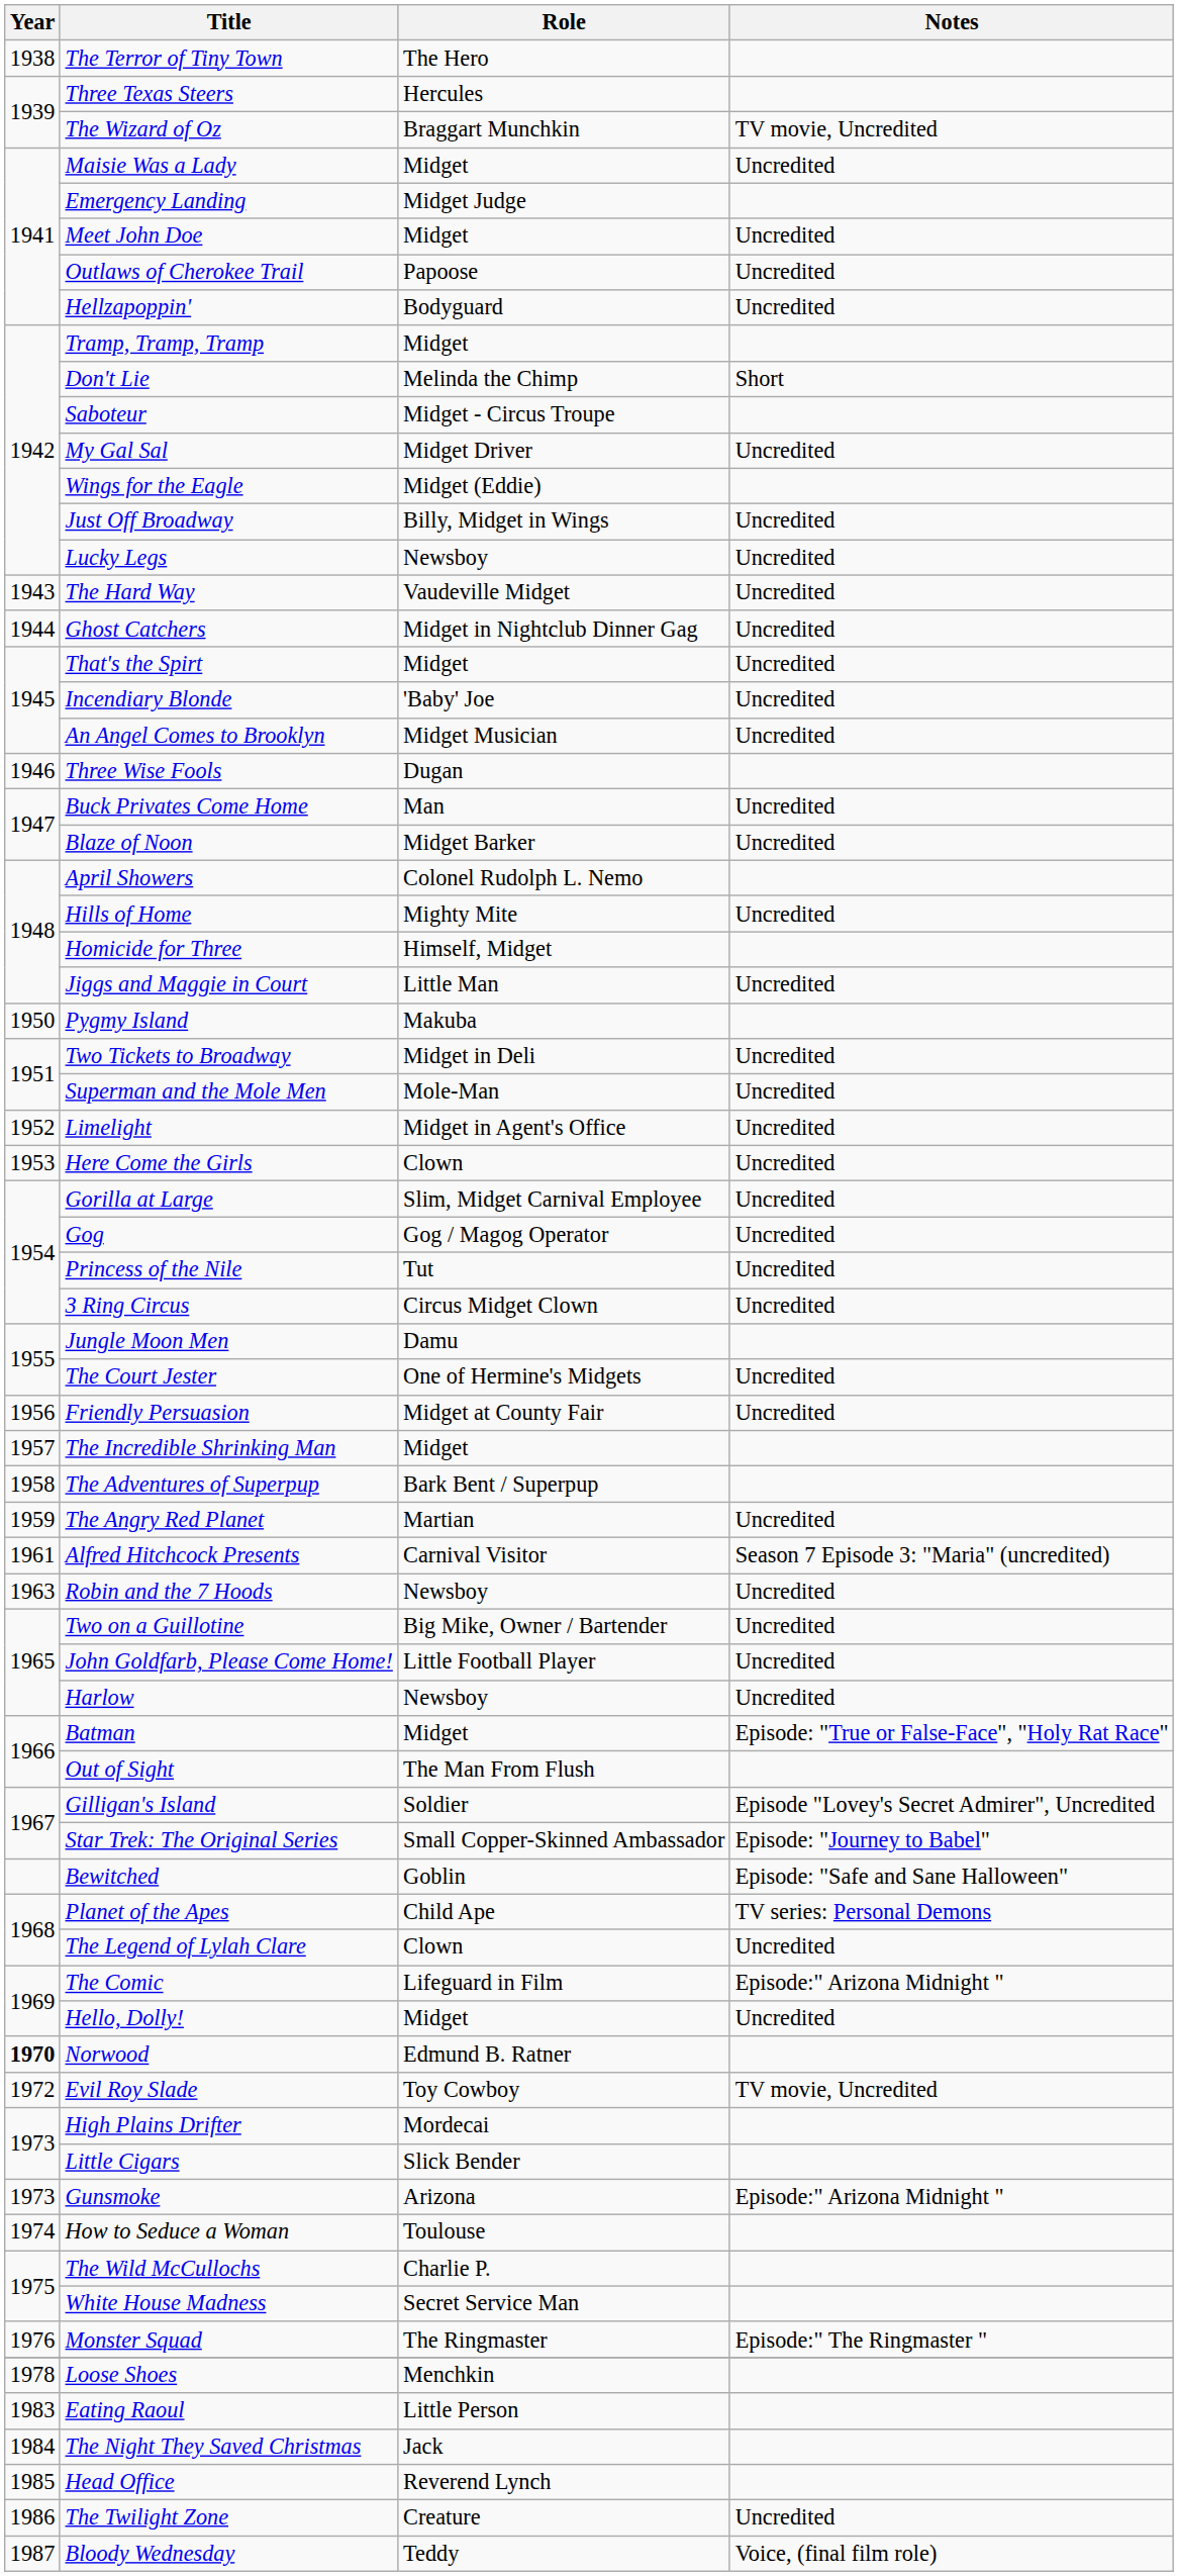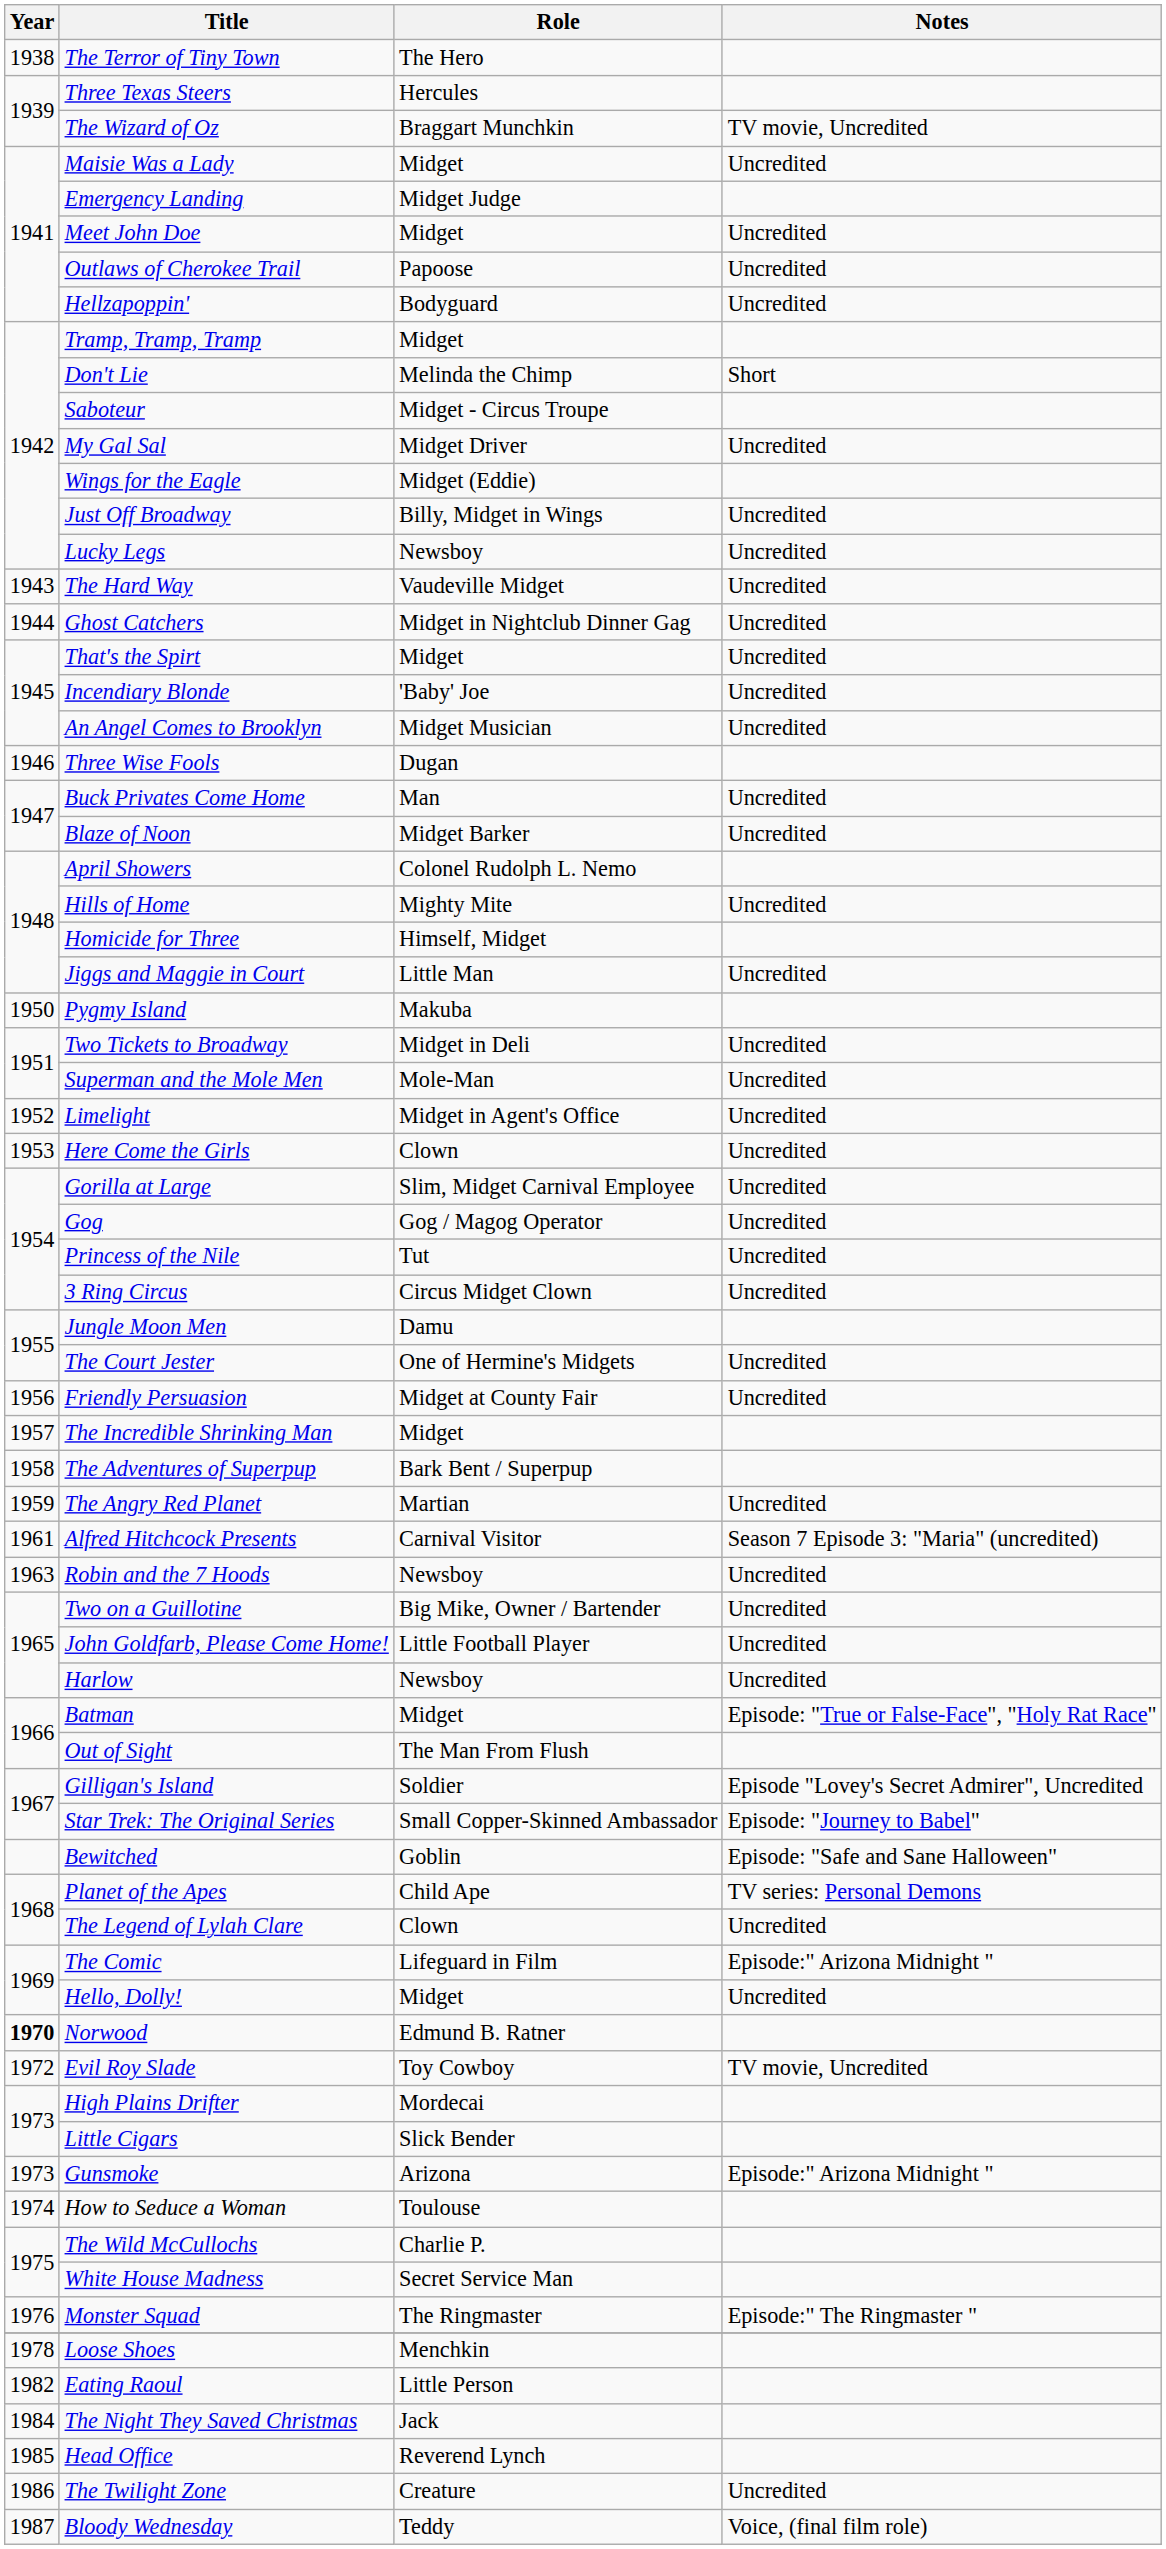 <table class="wikitable sortable plainrowheaders">
 <tr>
 <th scope="col">Year</th>
 <th scope="col">Title</th>
 <th scope="col">Role</th>
 <th scope="col">Notes</th>
 </tr>
 <tr>
 <td>1938</td>
 <td><em><a href='#'>The Terror of Tiny Town</a></em></td>
 <td>The Hero</td>
 <td></td>
 </tr>
 <tr>
 <td rowspan=2>1939</td>
 <td><em><a href='#'>Three Texas Steers</a></em></td>
 <td>Hercules</td>
 <td></td>
 </tr>
 <tr>
 <td><em><a href='#'>The Wizard of Oz</a></em></td>
 <td>Braggart Munchkin</td>
 <td>TV movie, Uncredited</td>
 </tr>
 <tr>
 <td rowspan=5>1941</td>
 <td><em><a href='#'>Maisie Was a Lady</a></em></td>
 <td>Midget</td>
 <td>Uncredited</td>
 </tr>
 <tr>
 <td><em><a href='#'>Emergency Landing</a></em></td>
 <td>Midget Judge</td>
 <td></td>
 </tr>
 <tr>
 <td><em><a href='#'>Meet John Doe</a></em></td>
 <td>Midget</td>
 <td>Uncredited</td>
 </tr>
 <tr>
 <td><em><a href='#'>Outlaws of Cherokee Trail</a></em></td>
 <td>Papoose</td>
 <td>Uncredited</td>
 </tr>
 <tr>
 <td><em><a href='#'>Hellzapoppin'</a></em></td>
 <td>Bodyguard</td>
 <td>Uncredited</td>
 </tr>
 <tr>
 <td rowspan=7>1942</td>
 <td><em><a href='#'>Tramp, Tramp, Tramp</a></em></td>
 <td>Midget</td>
 <td></td>
 </tr>
 <tr>
 <td><em><a href='#'>Don't Lie</a></em></td>
 <td>Melinda the Chimp</td>
 <td>Short</td>
 </tr>
 <tr>
 <td><em><a href='#'>Saboteur</a></em></td>
 <td>Midget - Circus Troupe</td>
 <td></td>
 </tr>
 <tr>
 <td><em><a href='#'>My Gal Sal</a></em></td>
 <td>Midget Driver</td>
 <td>Uncredited</td>
 </tr>
 <tr>
 <td><em><a href='#'>Wings for the Eagle</a></em></td>
 <td>Midget (Eddie)</td>
 <td></td>
 </tr>
 <tr>
 <td><em><a href='#'>Just Off Broadway</a></em></td>
 <td>Billy, Midget in Wings</td>
 <td>Uncredited</td>
 </tr>
 <tr>
 <td><em><a href='#'>Lucky Legs</a></em></td>
 <td>Newsboy</td>
 <td>Uncredited</td>
 </tr>
 <tr>
 <td>1943</td>
 <td><em><a href='#'>The Hard Way</a></em></td>
 <td>Vaudeville Midget</td>
 <td>Uncredited</td>
 </tr>
 <tr>
 <td>1944</td>
 <td><em><a href='#'>Ghost Catchers</a></em></td>
 <td>Midget in Nightclub Dinner Gag</td>
 <td>Uncredited</td>
 </tr>
 <tr>
 <td rowspan=3>1945</td>
 <td><em><a href='#'>That's the Spirt</a></em></td>
 <td>Midget</td>
 <td>Uncredited</td>
 </tr>
 <tr>
 <td><em><a href='#'>Incendiary Blonde</a></em></td>
 <td>'Baby' Joe</td>
 <td>Uncredited</td>
 </tr>
 <tr>
 <td><em><a href='#'>An Angel Comes to Brooklyn</a></em></td>
 <td>Midget Musician</td>
 <td>Uncredited</td>
 </tr>
 <tr>
 <td>1946</td>
 <td><em><a href='#'>Three Wise Fools</a></em></td>
 <td>Dugan</td>
 <td></td>
 </tr>
 <tr>
 <td rowspan=2>1947</td>
 <td><em><a href='#'>Buck Privates Come Home</a></em></td>
 <td>Man</td>
 <td>Uncredited</td>
 </tr>
 <tr>
 <td><em><a href='#'>Blaze of Noon</a></em></td>
 <td>Midget Barker</td>
 <td>Uncredited</td>
 </tr>
 <tr>
 <td rowspan=4>1948</td>
 <td><em><a href='#'>April Showers</a></em></td>
 <td>Colonel Rudolph L. Nemo</td>
 <td></td>
 </tr>
 <tr>
 <td><em><a href='#'>Hills of Home</a></em></td>
 <td>Mighty Mite</td>
 <td>Uncredited</td>
 </tr>
 <tr>
 <td><em><a href='#'>Homicide for Three</a></em></td>
 <td>Himself, Midget</td>
 <td></td>
 </tr>
 <tr>
 <td><em><a href='#'>Jiggs and Maggie in Court</a></em></td>
 <td>Little Man</td>
 <td>Uncredited</td>
 </tr>
 <tr>
 <td>1950</td>
 <td><em><a href='#'>Pygmy Island</a></em></td>
 <td>Makuba</td>
 <td></td>
 </tr>
 <tr>
 <td rowspan=2>1951</td>
 <td><em><a href='#'>Two Tickets to Broadway</a></em></td>
 <td>Midget in Deli</td>
 <td>Uncredited</td>
 </tr>
 <tr>
 <td><em><a href='#'>Superman and the Mole Men</a></em></td>
 <td>Mole-Man</td>
 <td>Uncredited</td>
 </tr>
 <tr>
 <td>1952</td>
 <td><em><a href='#'>Limelight</a></em></td>
 <td>Midget in Agent's Office</td>
 <td>Uncredited</td>
 </tr>
 <tr>
 <td>1953</td>
 <td><em><a href='#'>Here Come the Girls</a></em></td>
 <td>Clown</td>
 <td>Uncredited</td>
 </tr>
 <tr>
 <td rowspan=4>1954</td>
 <td><em><a href='#'>Gorilla at Large</a></em></td>
 <td>Slim, Midget Carnival Employee</td>
 <td>Uncredited</td>
 </tr>
 <tr>
 <td><em><a href='#'>Gog</a></em></td>
 <td>Gog / Magog Operator</td>
 <td>Uncredited</td>
 </tr>
 <tr>
 <td><em><a href='#'>Princess of the Nile</a></em></td>
 <td>Tut</td>
 <td>Uncredited</td>
 </tr>
 <tr>
 <td><em><a href='#'>3 Ring Circus</a></em></td>
 <td>Circus Midget Clown</td>
 <td>Uncredited</td>
 </tr>
 <tr>
 <td rowspan=2>1955</td>
 <td><em><a href='#'>Jungle Moon Men</a></em></td>
 <td>Damu</td>
 <td></td>
 </tr>
 <tr>
 <td><em><a href='#'>The Court Jester</a></em></td>
 <td>One of Hermine's Midgets</td>
 <td>Uncredited</td>
 </tr>
 <tr>
 <td>1956</td>
 <td><em><a href='#'>Friendly Persuasion</a></em></td>
 <td>Midget at County Fair</td>
 <td>Uncredited</td>
 </tr>
 <tr>
 <td>1957</td>
 <td><em><a href='#'>The Incredible Shrinking Man</a></em></td>
 <td>Midget</td>
 </tr>
 <tr>
 <td>1958</td>
 <td><em><a href='#'>The Adventures of Superpup</a></em></td>
 <td>Bark Bent / Superpup</td>
 <td></td>
 </tr>
 <tr>
 <td>1959</td>
 <td><em><a href='#'>The Angry Red Planet</a></em></td>
 <td>Martian</td>
 <td>Uncredited</td>
 </tr>
 <tr>
 <td>1961</td>
 <td><em><a href='#'>Alfred Hitchcock Presents</a></em></td>
 <td>Carnival Visitor</td>
 <td>Season 7 Episode 3: "Maria" (uncredited)</td>
 </tr>
 <tr>
 <td>1963</td>
 <td><em><a href='#'>Robin and the 7 Hoods</a></em></td>
 <td>Newsboy</td>
 <td>Uncredited</td>
 </tr>
 <tr>
 <td rowspan=3>1965</td>
 <td><em><a href='#'>Two on a Guillotine</a></em></td>
 <td>Big Mike, Owner / Bartender</td>
 <td>Uncredited</td>
 </tr>
 <tr>
 <td><em><a href='#'>John Goldfarb, Please Come Home!</a></em></td>
 <td>Little Football Player</td>
 <td>Uncredited</td>
 </tr>
 <tr>
 <td><em><a href='#'>Harlow</a></em></td>
 <td>Newsboy</td>
 <td>Uncredited</td>
 </tr>
 <tr>
 <td rowspan=2>1966</td>
 <td><em><a href='#'>Batman</a></em></td>
 <td>Midget</td>
 <td>Episode: "<a href='#'>True or False-Face</a>", "<a href='#'>Holy Rat Race</a>"</td>
 </tr>
 <tr>
 <td><em><a href='#'>Out of Sight</a></em></td>
 <td>The Man From Flush</td>
 <td></td>
 </tr>
 <tr>
 <td rowspan=2>1967</td>
 <td><em><a href='#'>Gilligan's Island</a></em></td>
 <td>Soldier</td>
 <td>Episode "Lovey's Secret Admirer", Uncredited</td>
 </tr>
 <tr>
 <td><em><a href='#'>Star Trek: The Original Series</a></em></td>
 <td>Small Copper-Skinned Ambassador</td>
 <td>Episode: "<a href='#'>Journey to Babel</a>"</td>
 </tr>
 <tr>
 <td></td>
 <td><em><a href='#'>Bewitched</a></em></td>
 <td>Goblin</td>
 <td>Episode: "Safe and Sane Halloween"</td>
 </tr>
 <tr>
 <td rowspan=2>1968</td>
 <td><em><a href='#'>Planet of the Apes</a></em></td>
 <td>Child Ape</td>
 <td>TV series: <a href='#'>Personal Demons</a></td>
 </tr>
 <tr>
 <td><em><a href='#'>The Legend of Lylah Clare</a></em></td>
 <td>Clown</td>
 <td>Uncredited</td>
 </tr>
 <tr>
 <td rowspan=2>1969</td>
 <td><em><a href='#'>The Comic</a></em></td>
 <td>Lifeguard in Film</td>
 <td>Episode:" Arizona Midnight "</td>
 </tr>
 <tr>
 <td><em><a href='#'>Hello, Dolly!</a></em></td>
 <td>Midget</td>
 <td>Uncredited</td>
 </tr>
 <tr>
 <td><strong>1970</strong></td>
 <td><em><a href='#'>Norwood</a></em></td>
 <td>Edmund B. Ratner</td>
 <td></td>
 </tr>
 <tr>
 <td>1972</td>
 <td><em><a href='#'>Evil Roy Slade</a></em></td>
 <td>Toy Cowboy</td>
 <td>TV movie, Uncredited</td>
 </tr>
 <tr>
 <td rowspan=2>1973</td>
 <td><em><a href='#'>High Plains Drifter</a></em></td>
 <td>Mordecai</td>
 <td></td>
 </tr>
 <tr>
 <td><em><a href='#'>Little Cigars</a></em></td>
 <td>Slick Bender</td>
 </tr>
 <tr>
 <td>1973</td>
 <td><em><a href='#'>Gunsmoke</a></em></td>
 <td>Arizona</td>
 <td>Episode:" Arizona Midnight "</td>
 </tr>
 <tr>
 <td>1974</td>
 <td><em>How to Seduce a Woman</em></td>
 <td>Toulouse</td>
 <td></td>
 </tr>
 <tr>
 <td rowspan=2>1975</td>
 <td><em><a href='#'>The Wild McCullochs</a></em></td>
 <td>Charlie P.</td>
 <td></td>
 </tr>
 <tr>
 <td><em><a href='#'>White House Madness</a></em></td>
 <td>Secret Service Man</td>
 <td></td>
 </tr>
 <tr>
 <td>1976</td>
 <td><em><a href='#'>Monster Squad</a></em></td>
 <td>The Ringmaster</td>
 <td>Episode:" The Ringmaster "</td>
 </tr>
 <tr>
 </tr>
 <tr>
 <td>1978</td>
 <td><em><a href='#'>Loose Shoes</a></em></td>
 <td>Menchkin</td>
 <td></td>
 </tr>
 <tr>
-<td>1983</td>
+<td>1982</td>
 <td><em><a href='#'>Eating Raoul</a></em></td>
 <td>Little Person</td>
 <td></td>
 </tr>
 <tr>
 <td>1984</td>
 <td><em><a href='#'>The Night They Saved Christmas</a></em></td>
 <td>Jack</td>
 <td></td>
 </tr>
 <tr>
 <td>1985</td>
 <td><em><a href='#'>Head Office</a></em></td>
 <td>Reverend Lynch</td>
 <td></td>
 </tr>
 <tr>
 <td>1986</td>
 <td><em><a href='#'>The Twilight Zone</a></em></td>
 <td>Creature</td>
 <td>Uncredited</td>
 </tr>
 <tr>
 <td>1987</td>
 <td><em><a href='#'>Bloody Wednesday</a></em></td>
 <td>Teddy</td>
 <td>Voice, (final film role)</td>
 </tr>
 </table>
